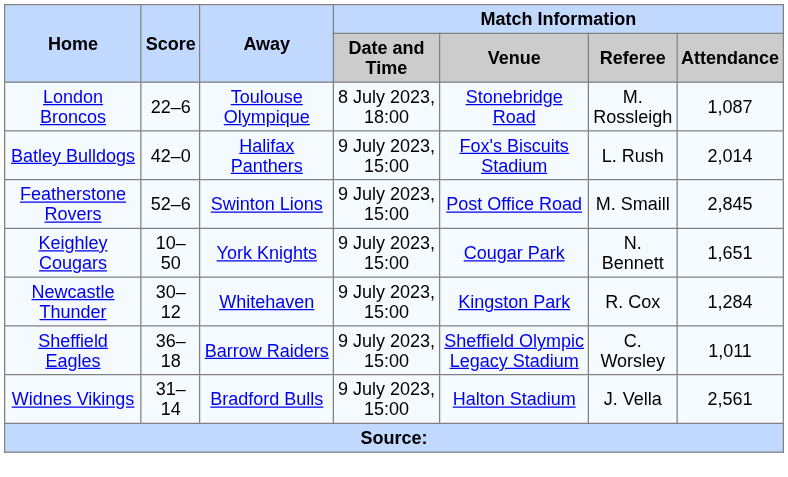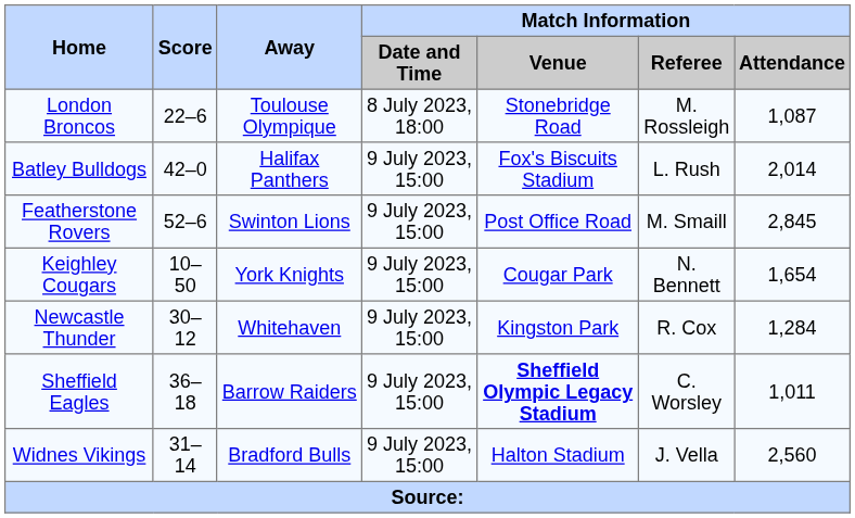 <table border=1 style="border-collapse:collapse; font-size:90%; text-align:center;" cellpadding=3 cellspacing=0 width=100%>
 <tr bgcolor=#C1D8FF>
 <th scope="col" rowspan=2 width=19%>Home</th>
 <th scope="col" rowspan=2 width=6%>Score</th>
 <th scope="col" rowspan=2 width=19%>Away</th>
 <th colspan=6>Match Information</th>
 </tr>
 <tr bgcolor=#CCCCCC>
 <th scope="col" width=17%>Date and Time</th>
 <th scope="col" width=22%>Venue</th>
 <th scope="col" width=10%>Referee</th>
 <th scope="col" width=7%>Attendance</th>
 </tr>
 <tr bgcolor=#F5FAFF>
 <td> <a href='#'>London Broncos</a></td>
 <td>22–6</td>
 <td> <a href='#'>Toulouse Olympique</a></td>
 <td>8 July 2023, 18:00</td>
 <td><a href='#'>Stonebridge Road</a></td>
 <td>M. Rossleigh</td>
 <td>1,087</td>
 </tr>
 <tr bgcolor=#F5FAFF>
 <td> <a href='#'>Batley Bulldogs</a></td>
 <td>42–0</td>
 <td> <a href='#'>Halifax Panthers</a></td>
 <td>9 July 2023, 15:00</td>
 <td><a href='#'>Fox's Biscuits Stadium</a></td>
 <td>L. Rush</td>
 <td>2,014</td>
 </tr>
 <tr bgcolor=#F5FAFF>
 <td> <a href='#'>Featherstone Rovers</a></td>
 <td>52–6</td>
 <td> <a href='#'>Swinton Lions</a></td>
 <td>9 July 2023, 15:00</td>
 <td><a href='#'>Post Office Road</a></td>
 <td>M. Smaill</td>
 <td>2,845</td>
 </tr>
 <tr bgcolor=#F5FAFF>
 <td> <a href='#'>Keighley Cougars</a></td>
 <td>10–50</td>
 <td> <a href='#'>York Knights</a></td>
 <td>9 July 2023, 15:00</td>
 <td><a href='#'>Cougar Park</a></td>
 <td>N. Bennett</td>
-<td>1,651</td>
+<td>1,654</td>
 </tr>
 <tr bgcolor=#F5FAFF>
 <td> <a href='#'>Newcastle Thunder</a></td>
 <td>30–12</td>
 <td> <a href='#'>Whitehaven</a></td>
 <td>9 July 2023, 15:00</td>
 <td><a href='#'>Kingston Park</a></td>
 <td>R. Cox</td>
 <td>1,284</td>
 </tr>
 <tr bgcolor=#F5FAFF>
 <td> <a href='#'>Sheffield Eagles</a></td>
 <td>36–18</td>
 <td> <a href='#'>Barrow Raiders</a></td>
 <td>9 July 2023, 15:00</td>
-<td><a href='#'>Sheffield Olympic Legacy Stadium</a></td>
+<td><strong><a href='#'>Sheffield Olympic Legacy Stadium</a></strong></td>
 <td>C. Worsley</td>
 <td>1,011</td>
 </tr>
 <tr bgcolor=#F5FAFF>
 <td> <a href='#'>Widnes Vikings</a></td>
 <td>31–14</td>
 <td> <a href='#'>Bradford Bulls</a></td>
 <td>9 July 2023, 15:00</td>
 <td><a href='#'>Halton Stadium</a></td>
 <td>J. Vella</td>
-<td>2,561</td>
+<td>2,560</td>
 </tr>
 <tr style="background:#c1d8ff;">
 <th colspan=7>Source:</th>
 </tr>
 </table>
